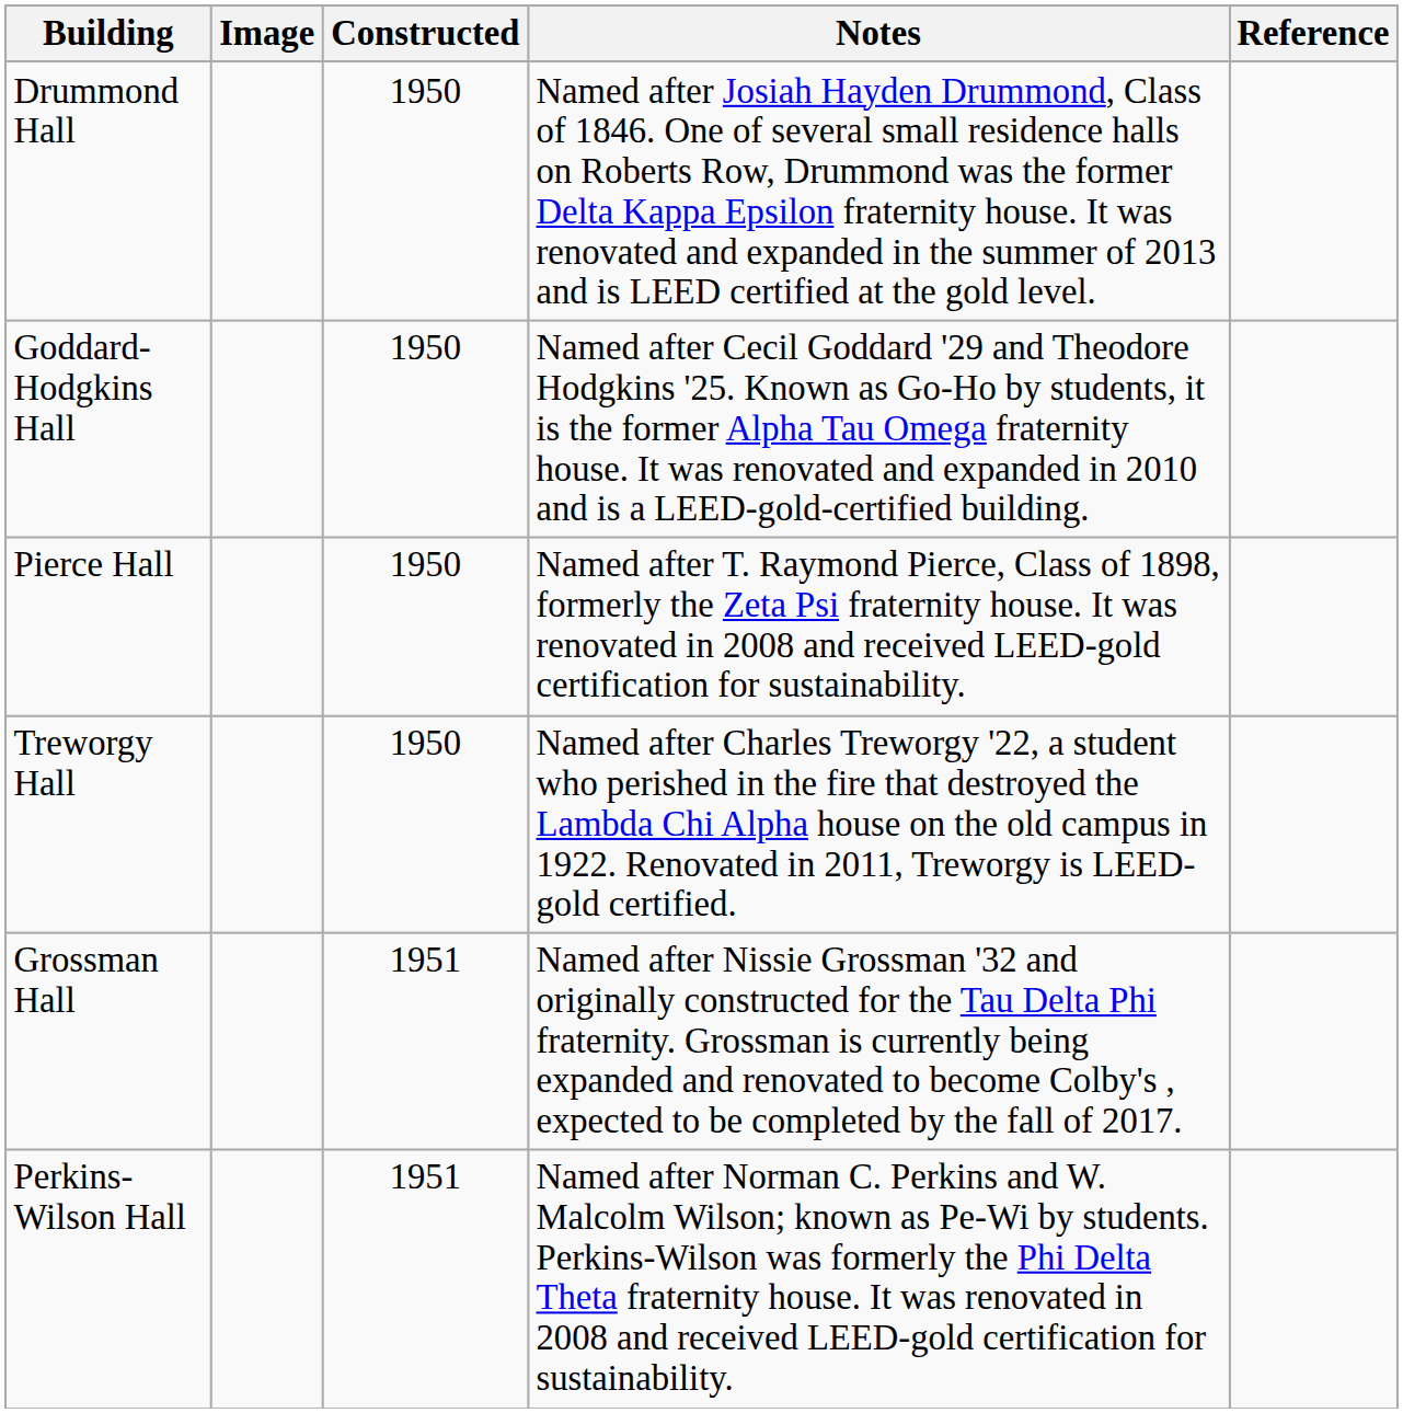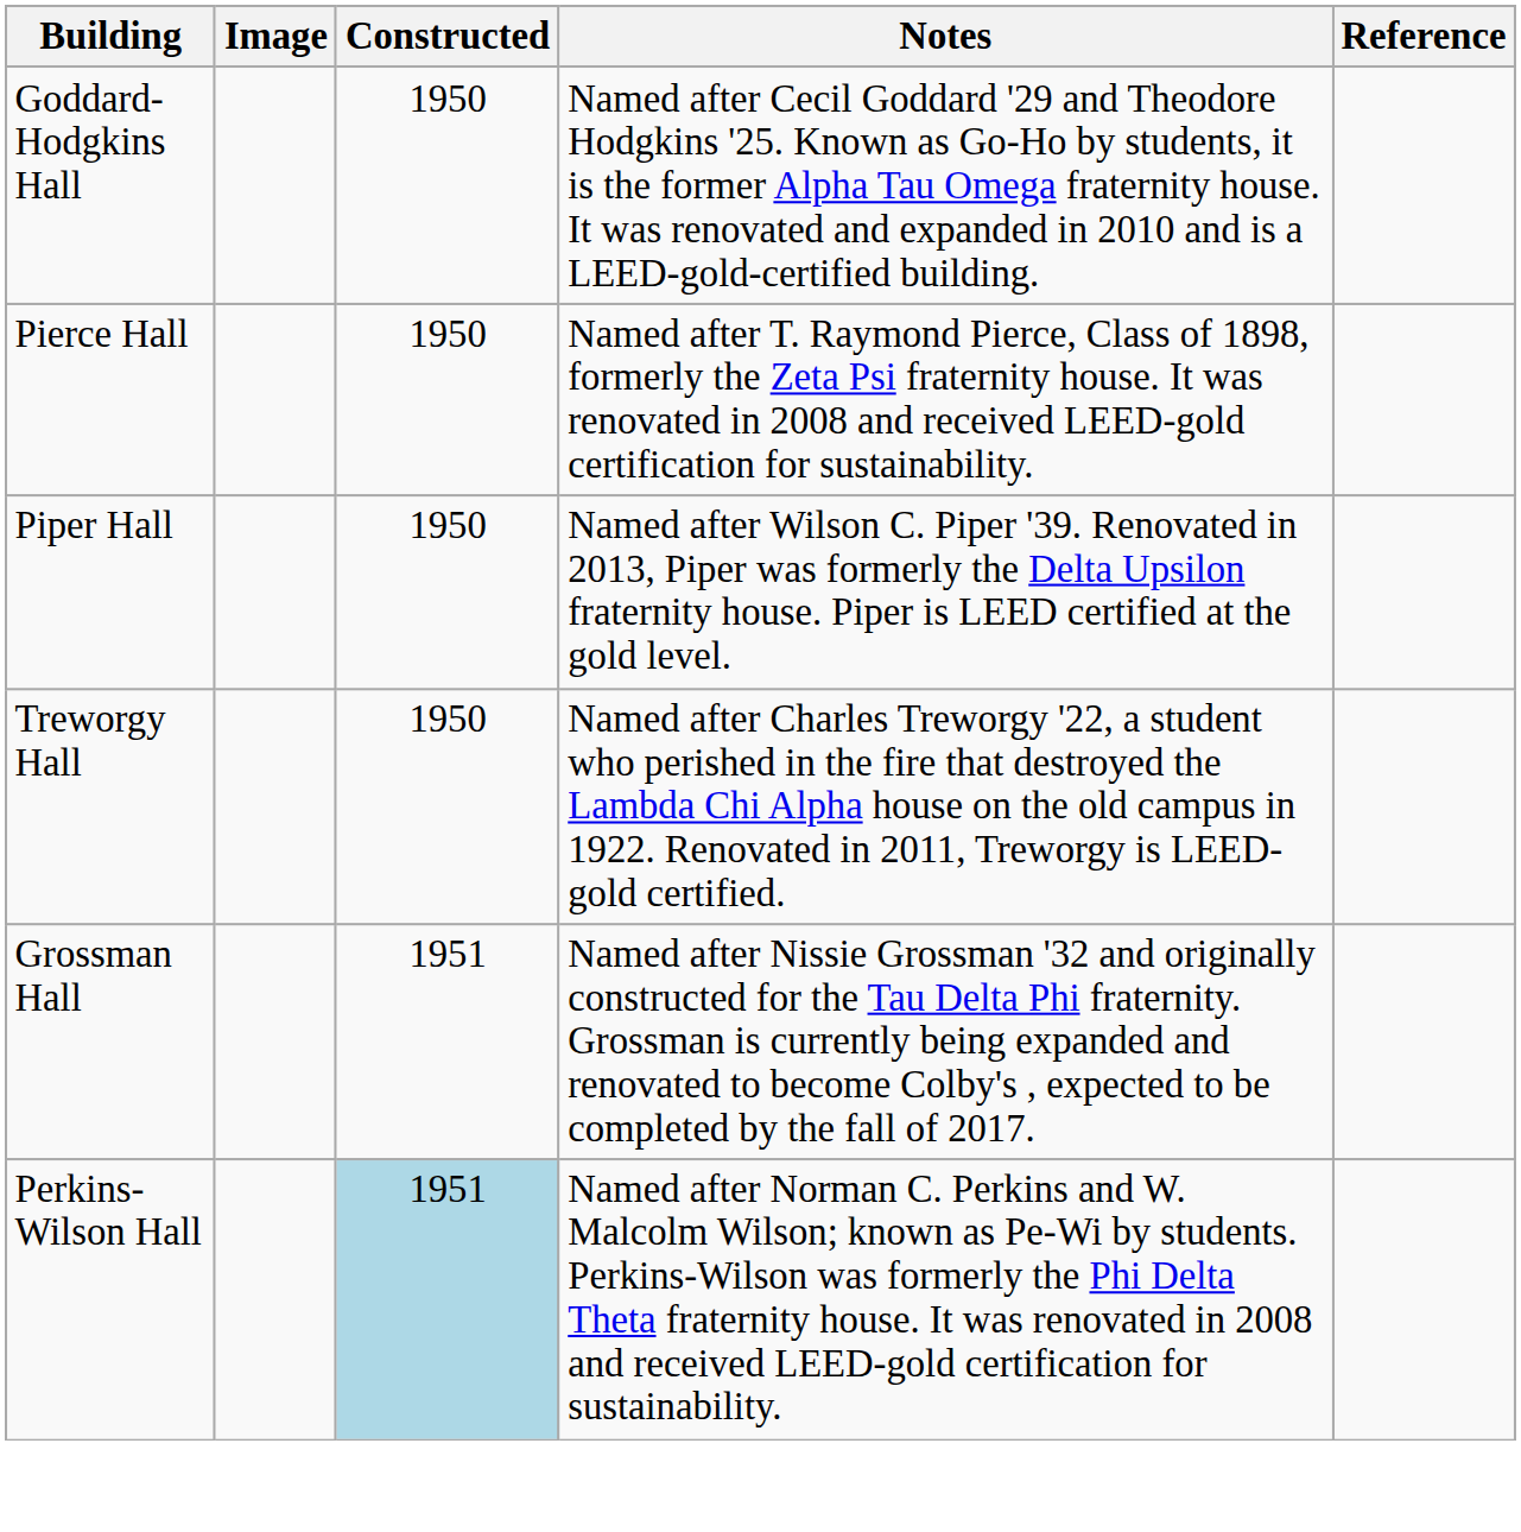 <table class="wikitable sortable" style="width:100%">
 <tr>
 <th style="width:*;">Building</th>
 <th style="width:*;" class="unsortable">Image</th>
 <th style="width:*;">Constructed</th>
 <th style="width:*;" class="unsortable">Notes</th>
 <th wdith="*" class="unsortable">Reference</th>
-</tr>
-<tr valign="top">
-<td>Drummond Hall</td>
-<td style="text-align:center;"></td>
-<td style="text-align:center;">1950</td>
-<td>Named after <a href='#'>Josiah Hayden Drummond</a>, Class of 1846. One of several small residence halls on Roberts Row, Drummond was the former <a href='#'>Delta Kappa Epsilon</a> fraternity house. It was renovated and expanded in the summer of 2013 and is LEED certified at the gold level.</td>
-<td style="text-align:center;"></td>
 </tr>
 <tr valign="top">
 <td>Goddard-Hodgkins Hall</td>
 <td style="text-align:center;"></td>
 <td style="text-align:center;">1950</td>
 <td>Named after Cecil Goddard '29 and Theodore Hodgkins '25. Known as Go-Ho by students, it is the former <a href='#'>Alpha Tau Omega</a> fraternity house. It was renovated and expanded in 2010 and is a LEED-gold-certified building.</td>
 <td style="text-align:center;"></td>
 </tr>
 <tr valign="top">
 <td>Pierce Hall</td>
 <td style="text-align:center;"></td>
 <td style="text-align:center;">1950</td>
 <td>Named after T. Raymond Pierce, Class of 1898, formerly the <a href='#'>Zeta Psi</a> fraternity house. It was renovated in 2008 and received LEED-gold certification for sustainability.</td>
+<td style="text-align:center;"></td>
+</tr>
+<tr valign="top">
+<td>Piper Hall</td>
+<td style="text-align:center;"></td>
+<td style="text-align:center;">1950</td>
+<td>Named after Wilson C. Piper '39. Renovated in 2013, Piper was formerly the <a href='#'>Delta Upsilon</a> fraternity house. Piper is LEED certified at the gold level.</td>
 <td style="text-align:center;"></td>
 </tr>
 <tr valign="top">
 <td>Treworgy Hall</td>
 <td style="text-align:center;"></td>
 <td style="text-align:center;">1950</td>
 <td>Named after Charles Treworgy '22, a student who perished in the fire that destroyed the <a href='#'>Lambda Chi Alpha</a> house on the old campus in 1922. Renovated in 2011, Treworgy is LEED-gold certified.</td>
 <td style="text-align:center;"></td>
 </tr>
 <tr valign="top">
 <td>Grossman Hall</td>
 <td style="text-align:center;"></td>
 <td style="text-align:center;">1951</td>
 <td>Named after Nissie Grossman '32 and originally constructed for the <a href='#'>Tau Delta Phi</a> fraternity. Grossman is currently being expanded and renovated to become Colby's , expected to be completed by the fall of 2017.</td>
 <td style="text-align:center;"></td>
 </tr>
 <tr valign="top">
 <td>Perkins-Wilson Hall</td>
 <td style="text-align:center;"></td>
-<td style="text-align:center;">1951</td>
+<td style="background: lightblue; text-align:center;">1951</td>
 <td>Named after Norman C. Perkins and W. Malcolm Wilson; known as Pe-Wi by students. Perkins-Wilson was formerly the <a href='#'>Phi Delta Theta</a> fraternity house. It was renovated in 2008 and received LEED-gold certification for sustainability.</td>
 <td style="text-align:center;"></td>
 </tr>
 </table>
